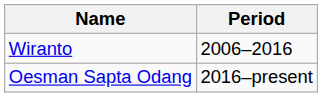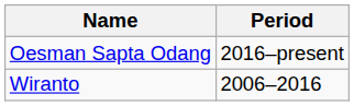 <table class="wikitable">
 <tr>
 <th>Name</th>
 <th>Period</th>
 </tr>
 <tr>
+<td><a href='#'>Oesman Sapta Odang</a></td>
+<td>2016–present</td>
+</tr>
+<tr>
 <td><a href='#'>Wiranto</a></td>
 <td>2006–2016</td>
 </tr>
-<tr>
-<td><a href='#'>Oesman Sapta Odang</a></td>
-<td>2016–present</td>
-</tr>
 </table>
